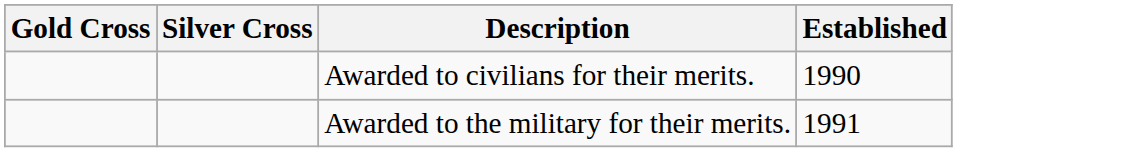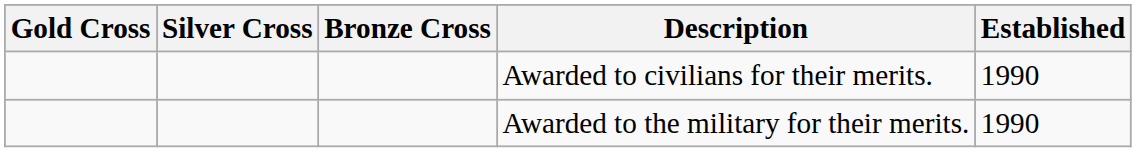 <table class="wikitable" style="font-size:85%;">
 <tr>
 <th><big>Gold Cross</big></th>
 <th><big>Silver Cross</big></th>
+<th><big>Bronze Cross</big></th>
 <th><big>Description</big></th>
 <th><big>Established</big></th>
 </tr>
 <tr>
+<td><big></big></td>
 <td><big></big></td>
 <td><big></big></td>
 <td><big>Awarded to civilians for their merits.</big></td>
 <td><big>1990</big></td>
 </tr>
 <tr>
 <td><big></big></td>
 <td><big></big></td>
+<td><big></big></td>
 <td><big>Awarded to the military for their merits.</big></td>
-<td><big>1991</big></td>
+<td><big>1990</big></td>
 </tr>
 </table>
